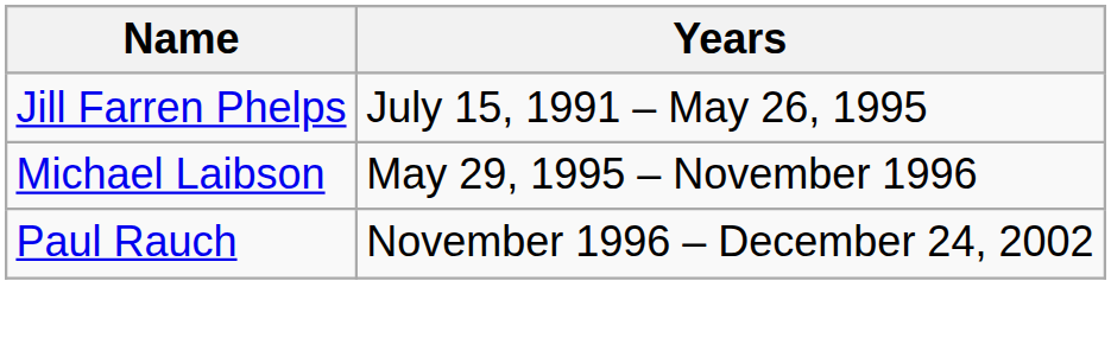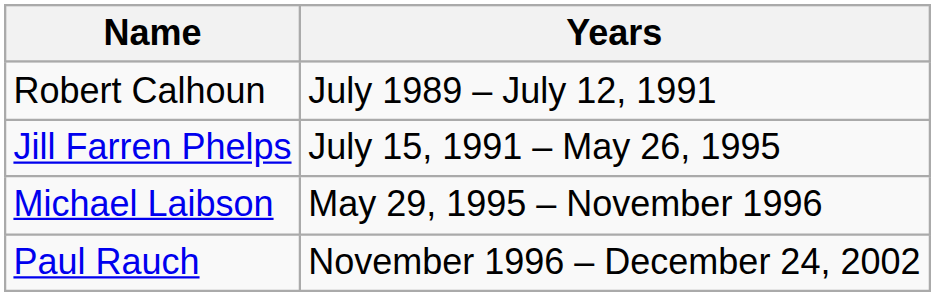 <table class="wikitable">
 <tr bgcolor="#CCCCCC">
 <th><strong>Name</strong></th>
 <th><strong>Years</strong></th>
+</tr>
+<tr>
+<td>Robert Calhoun</td>
+<td>July 1989 – July 12, 1991</td>
 </tr>
 <tr>
 <td><a href='#'>Jill Farren Phelps</a></td>
 <td>July 15, 1991 – May 26, 1995</td>
 </tr>
 <tr>
 <td><a href='#'>Michael Laibson</a></td>
 <td>May 29, 1995 – November 1996</td>
 </tr>
 <tr>
 <td><a href='#'>Paul Rauch</a></td>
 <td>November 1996 – December 24, 2002</td>
 </tr>
 </table>
